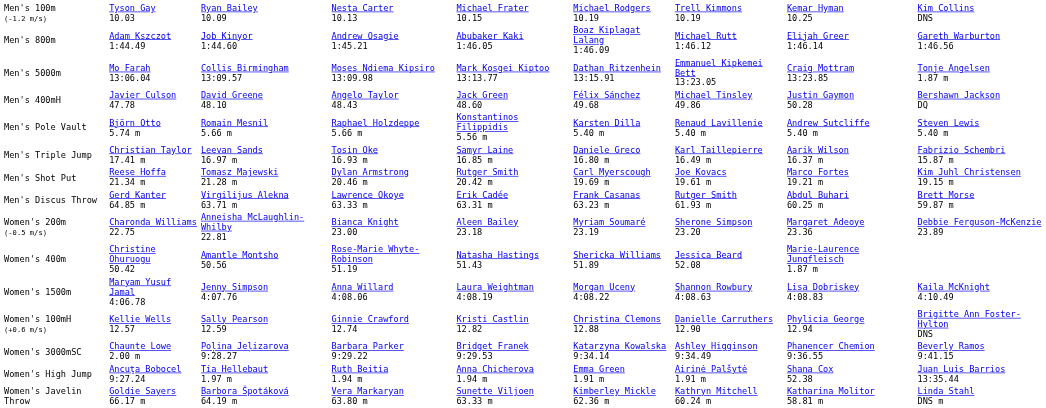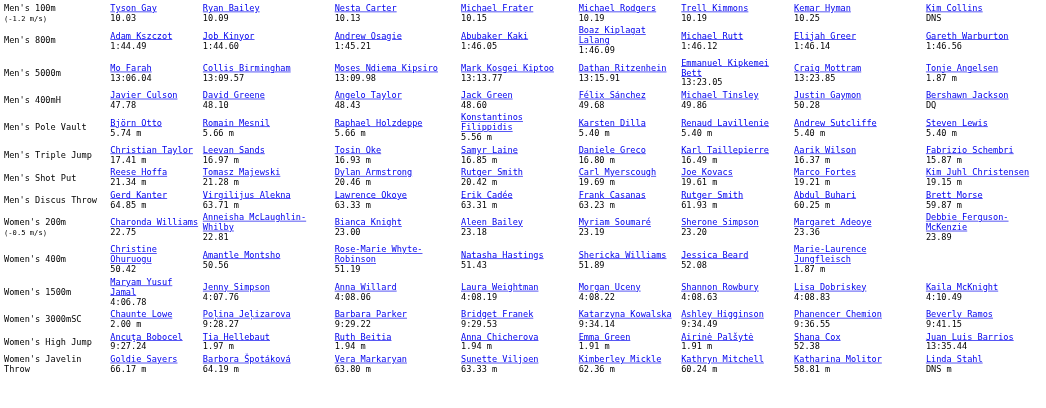 <table>
 <tr>
 <td>Men's 100m<br><small>(-1.2 m/s)</small></td>
 <td><a href='#'>Tyson Gay</a><br>  10.03</td>
 <td><a href='#'>Ryan Bailey</a><br>  10.09</td>
 <td><a href='#'>Nesta Carter</a><br>  10.13</td>
 <td><a href='#'>Michael Frater</a><br>  10.15</td>
 <td><a href='#'>Michael Rodgers</a><br>  10.19</td>
 <td><a href='#'>Trell Kimmons</a><br>  10.19</td>
 <td><a href='#'>Kemar Hyman</a><br>  10.25</td>
 <td><a href='#'>Kim Collins</a><br>  DNS</td>
 </tr>
 <tr>
 <td>Men's 800m</td>
 <td><a href='#'>Adam Kszczot</a><br>  1:44.49</td>
 <td><a href='#'>Job Kinyor</a><br>  1:44.60</td>
 <td><a href='#'>Andrew Osagie</a><br>  1:45.21</td>
 <td><a href='#'>Abubaker Kaki</a><br>  1:46.05</td>
 <td><a href='#'>Boaz Kiplagat Lalang</a><br>  1:46.09</td>
 <td><a href='#'>Michael Rutt</a><br>  1:46.12</td>
 <td><a href='#'>Elijah Greer</a><br>  1:46.14</td>
 <td><a href='#'>Gareth Warburton</a><br>  1:46.56</td>
 </tr>
 <tr>
 <td>Men's 5000m</td>
 <td><a href='#'>Mo Farah</a><br>  13:06.04</td>
 <td><a href='#'>Collis Birmingham</a><br>  13:09.57</td>
 <td><a href='#'>Moses Ndiema Kipsiro</a><br>  13:09.98</td>
 <td><a href='#'>Mark Kosgei Kiptoo</a><br>  13:13.77</td>
 <td><a href='#'>Dathan Ritzenhein</a><br>  13:15.91</td>
 <td><a href='#'>Emmanuel Kipkemei Bett</a><br>  13:23.05</td>
 <td><a href='#'>Craig Mottram</a><br>  13:23.85</td>
 <td><a href='#'>Tonje Angelsen</a><br>  1.87 m</td>
 </tr>
 <tr>
 <td>Men's 400mH</td>
 <td><a href='#'>Javier Culson</a><br>  47.78</td>
 <td><a href='#'>David Greene</a><br>  48.10</td>
 <td><a href='#'>Angelo Taylor</a><br>  48.43</td>
 <td><a href='#'>Jack Green</a><br>  48.60</td>
 <td><a href='#'>Félix Sánchez</a><br>  49.68</td>
 <td><a href='#'>Michael Tinsley</a><br>  49.86</td>
 <td><a href='#'>Justin Gaymon</a><br>  50.28</td>
 <td><a href='#'>Bershawn Jackson</a><br>  DQ</td>
 </tr>
 <tr>
 <td>Men's Pole Vault</td>
 <td><a href='#'>Björn Otto</a><br>  5.74 m</td>
 <td><a href='#'>Romain Mesnil</a><br>  5.66 m</td>
 <td><a href='#'>Raphael Holzdeppe</a><br>  5.66 m</td>
 <td><a href='#'>Konstantinos Filippidis</a><br>  5.56 m</td>
 <td><a href='#'>Karsten Dilla</a><br>  5.40 m</td>
 <td><a href='#'>Renaud Lavillenie</a><br>  5.40 m</td>
 <td><a href='#'>Andrew Sutcliffe</a><br>  5.40 m</td>
 <td><a href='#'>Steven Lewis</a><br>  5.40 m</td>
 </tr>
 <tr>
 <td>Men's Triple Jump</td>
 <td><a href='#'>Christian Taylor</a><br>  17.41 m</td>
 <td><a href='#'>Leevan Sands</a><br>  16.97 m</td>
 <td><a href='#'>Tosin Oke</a><br>  16.93 m</td>
 <td><a href='#'>Samyr Laine</a><br>  16.85 m</td>
 <td><a href='#'>Daniele Greco</a><br>  16.80 m</td>
 <td><a href='#'>Karl Taillepierre</a><br>  16.49 m</td>
 <td><a href='#'>Aarik Wilson</a><br>  16.37 m</td>
 <td><a href='#'>Fabrizio Schembri</a><br>  15.87 m</td>
 </tr>
 <tr>
 <td>Men's Shot Put</td>
 <td><a href='#'>Reese Hoffa</a><br>  21.34 m</td>
 <td><a href='#'>Tomasz Majewski</a><br>  21.28 m</td>
 <td><a href='#'>Dylan Armstrong</a><br>  20.46 m</td>
 <td><a href='#'>Rutger Smith</a><br>  20.42 m</td>
 <td><a href='#'>Carl Myerscough</a><br>  19.69 m</td>
 <td><a href='#'>Joe Kovacs</a><br>  19.61 m</td>
 <td><a href='#'>Marco Fortes</a><br>  19.21 m</td>
 <td><a href='#'>Kim Juhl Christensen</a><br>  19.15 m</td>
 </tr>
 <tr>
 <td>Men's Discus Throw</td>
 <td><a href='#'>Gerd Kanter</a><br>  64.85 m</td>
 <td><a href='#'>Virgilijus Alekna</a><br>  63.71 m</td>
 <td><a href='#'>Lawrence Okoye</a><br>  63.33 m</td>
 <td><a href='#'>Erik Cadée</a><br>  63.31 m</td>
 <td><a href='#'>Frank Casanas</a><br>  63.23 m</td>
 <td><a href='#'>Rutger Smith</a><br>  61.93 m</td>
 <td><a href='#'>Abdul Buhari</a><br>  60.25 m</td>
 <td><a href='#'>Brett Morse</a><br>  59.87 m</td>
 </tr>
 <tr>
 <td>Women's 200m<br><small>(-0.5 m/s)</small></td>
 <td><a href='#'>Charonda Williams</a><br>  22.75</td>
 <td><a href='#'>Anneisha McLaughlin-Whilby</a><br>  22.81</td>
 <td><a href='#'>Bianca Knight</a><br>  23.00</td>
 <td><a href='#'>Aleen Bailey</a><br>  23.18</td>
 <td><a href='#'>Myriam Soumaré</a><br>  23.19</td>
 <td><a href='#'>Sherone Simpson</a><br>  23.20</td>
 <td><a href='#'>Margaret Adeoye</a><br>  23.36</td>
 <td><a href='#'>Debbie Ferguson-McKenzie</a><br>  23.89</td>
 </tr>
 <tr>
 <td>Women's 400m</td>
 <td><a href='#'>Christine Ohuruogu</a><br>  50.42</td>
 <td><a href='#'>Amantle Montsho</a><br>  50.56</td>
 <td><a href='#'>Rose-Marie Whyte-Robinson</a><br>  51.19</td>
 <td><a href='#'>Natasha Hastings</a><br>  51.43</td>
 <td><a href='#'>Shericka Williams</a><br>  51.89</td>
 <td><a href='#'>Jessica Beard</a><br>  52.08</td>
 <td><a href='#'>Marie-Laurence Jungfleisch</a><br>  1.87 m</td>
 </tr>
 <tr>
 <td>Women's 1500m</td>
 <td><a href='#'>Maryam Yusuf Jamal</a><br>  4:06.78</td>
 <td><a href='#'>Jenny Simpson</a><br>  4:07.76</td>
 <td><a href='#'>Anna Willard</a><br>  4:08.06</td>
 <td><a href='#'>Laura Weightman</a><br>  4:08.19</td>
 <td><a href='#'>Morgan Uceny</a><br>  4:08.22</td>
 <td><a href='#'>Shannon Rowbury</a><br>  4:08.63</td>
 <td><a href='#'>Lisa Dobriskey</a><br>  4:08.83</td>
 <td><a href='#'>Kaila McKnight</a><br>  4:10.49</td>
 </tr>
 <tr>
-<td>Women's 100mH<br><small>(+0.6 m/s)</small></td>
-<td><a href='#'>Kellie Wells</a><br>  12.57</td>
-<td><a href='#'>Sally Pearson</a><br>  12.59</td>
-<td><a href='#'>Ginnie Crawford</a><br>  12.74</td>
-<td><a href='#'>Kristi Castlin</a><br>  12.82</td>
-<td><a href='#'>Christina Clemons</a><br>  12.88</td>
-<td><a href='#'>Danielle Carruthers</a><br>  12.90</td>
-<td><a href='#'>Phylicia George</a><br>  12.94</td>
-<td><a href='#'>Brigitte Ann Foster-Hylton</a><br>  DNS</td>
-</tr>
-<tr>
 <td>Women's 3000mSC</td>
 <td><a href='#'>Chaunte Lowe</a><br>  2.00 m</td>
 <td><a href='#'>Poļina Jeļizarova</a><br>  9:28.27</td>
 <td><a href='#'>Barbara Parker</a><br>  9:29.22</td>
 <td><a href='#'>Bridget Franek</a><br>  9:29.53</td>
 <td><a href='#'>Katarzyna Kowalska</a><br>  9:34.14</td>
 <td><a href='#'>Ashley Higginson</a><br>  9:34.49</td>
 <td><a href='#'>Phanencer Chemion</a><br>  9:36.55</td>
 <td><a href='#'>Beverly Ramos</a><br>  9:41.15</td>
 </tr>
 <tr>
 <td>Women's High Jump</td>
 <td><a href='#'>Ancuţa Bobocel</a><br>  9:27.24</td>
 <td><a href='#'>Tia Hellebaut</a><br>  1.97 m</td>
 <td><a href='#'>Ruth Beitia</a><br>  1.94 m</td>
 <td><a href='#'>Anna Chicherova</a><br>  1.94 m</td>
 <td><a href='#'>Emma Green</a><br>  1.91 m</td>
 <td><a href='#'>Airinė Palšytė</a><br>  1.91 m</td>
 <td><a href='#'>Shana Cox</a><br>  52.38</td>
 <td><a href='#'>Juan Luis Barrios</a><br>  13:35.44</td>
 </tr>
 <tr>
 <td>Women's Javelin Throw</td>
 <td><a href='#'>Goldie Sayers</a><br>  66.17 m</td>
 <td><a href='#'>Barbora Špotáková</a><br>  64.19 m</td>
 <td><a href='#'>Vera Markaryan</a><br>  63.80 m</td>
 <td><a href='#'>Sunette Viljoen</a><br>  63.33 m</td>
 <td><a href='#'>Kimberley Mickle</a><br>  62.36 m</td>
 <td><a href='#'>Kathryn Mitchell</a><br>  60.24 m</td>
 <td><a href='#'>Katharina Molitor</a><br>  58.81 m</td>
 <td><a href='#'>Linda Stahl</a><br>  DNS m</td>
 </tr>
 </table>
